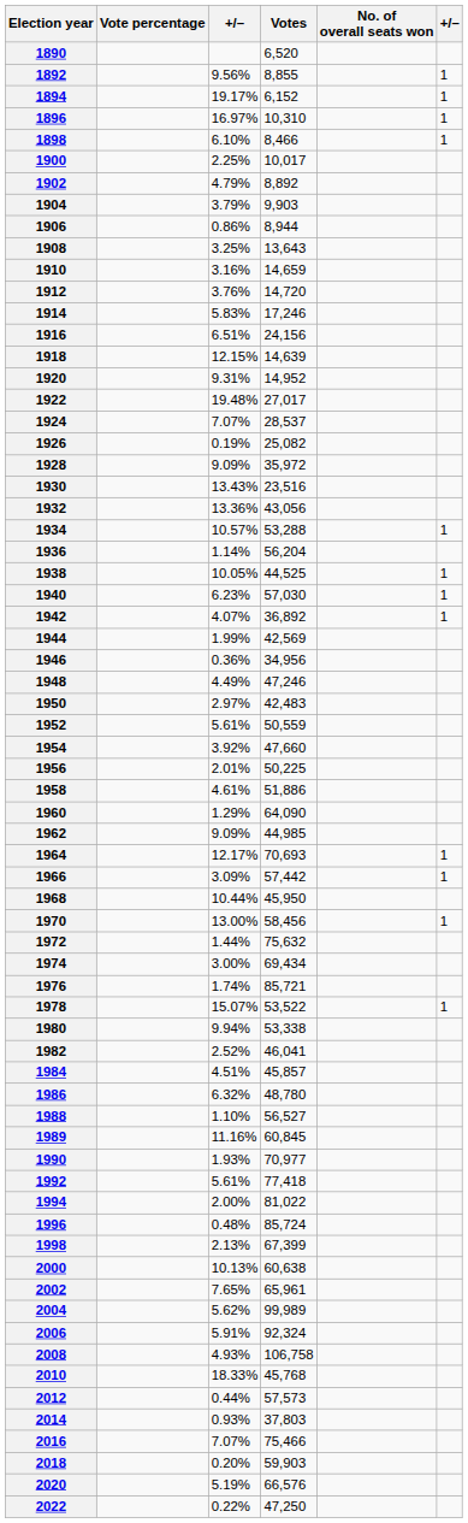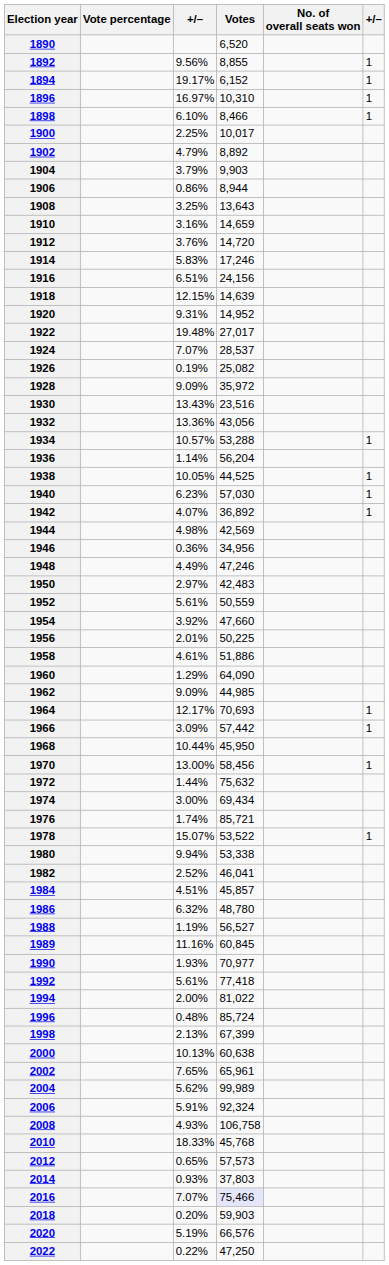 <table class=wikitable>
 <tr>
 <th>Election year</th>
 <th>Vote percentage</th>
 <th>+/–</th>
 <th>Votes</th>
 <th>No. of<br>overall seats won</th>
 <th>+/–</th>
 </tr>
 <tr>
 <th><a href='#'>1890</a></th>
 <td></td>
 <td></td>
 <td>6,520</td>
 <td></td>
 <td></td>
 </tr>
 <tr>
 <th><a href='#'>1892</a></th>
 <td></td>
 <td> 9.56%</td>
 <td>8,855</td>
 <td></td>
 <td> 1</td>
 </tr>
 <tr>
 <th><a href='#'>1894</a></th>
 <td></td>
 <td> 19.17%</td>
 <td>6,152</td>
 <td></td>
 <td> 1</td>
 </tr>
 <tr>
 <th><a href='#'>1896</a></th>
 <td></td>
 <td> 16.97%</td>
 <td>10,310</td>
 <td></td>
 <td> 1</td>
 </tr>
 <tr>
 <th><a href='#'>1898</a></th>
 <td></td>
 <td> 6.10%</td>
 <td>8,466</td>
 <td></td>
 <td> 1</td>
 </tr>
 <tr>
 <th><a href='#'>1900</a></th>
 <td></td>
 <td> 2.25%</td>
 <td>10,017</td>
 <td></td>
 <td></td>
 </tr>
 <tr>
 <th><a href='#'>1902</a></th>
 <td></td>
 <td> 4.79%</td>
 <td>8,892</td>
 <td></td>
 <td></td>
 </tr>
 <tr>
 <th>1904</th>
 <td></td>
 <td> 3.79%</td>
 <td>9,903</td>
 <td></td>
 <td></td>
 </tr>
 <tr>
 <th>1906</th>
 <td></td>
 <td> 0.86%</td>
 <td>8,944</td>
 <td></td>
 <td></td>
 </tr>
 <tr>
 <th>1908</th>
 <td></td>
 <td> 3.25%</td>
 <td>13,643</td>
 <td></td>
 <td></td>
 </tr>
 <tr>
 <th>1910</th>
 <td></td>
 <td> 3.16%</td>
 <td>14,659</td>
 <td></td>
 <td></td>
 </tr>
 <tr>
 <th>1912</th>
 <td></td>
 <td> 3.76%</td>
 <td>14,720</td>
 <td></td>
 <td></td>
 </tr>
 <tr>
 <th>1914</th>
 <td></td>
 <td> 5.83%</td>
 <td>17,246</td>
 <td></td>
 <td></td>
 </tr>
 <tr>
 <th>1916</th>
 <td></td>
 <td> 6.51%</td>
 <td>24,156</td>
 <td></td>
 <td></td>
 </tr>
 <tr>
 <th>1918</th>
 <td></td>
 <td> 12.15%</td>
 <td>14,639</td>
 <td></td>
 <td></td>
 </tr>
 <tr>
 <th>1920</th>
 <td></td>
 <td> 9.31%</td>
 <td>14,952</td>
 <td></td>
 <td></td>
 </tr>
 <tr>
 <th>1922</th>
 <td></td>
 <td> 19.48%</td>
 <td>27,017</td>
 <td></td>
 <td></td>
 </tr>
 <tr>
 <th>1924</th>
 <td></td>
 <td> 7.07%</td>
 <td>28,537</td>
 <td></td>
 <td></td>
 </tr>
 <tr>
 <th>1926</th>
 <td></td>
 <td> 0.19%</td>
 <td>25,082</td>
 <td></td>
 <td></td>
 </tr>
 <tr>
 <th>1928</th>
 <td></td>
 <td> 9.09%</td>
 <td>35,972</td>
 <td></td>
 <td></td>
 </tr>
 <tr>
 <th>1930</th>
 <td></td>
 <td> 13.43%</td>
 <td>23,516</td>
 <td></td>
 <td></td>
 </tr>
 <tr>
 <th>1932</th>
 <td></td>
 <td> 13.36%</td>
 <td>43,056</td>
 <td></td>
 <td></td>
 </tr>
 <tr>
 <th>1934</th>
 <td></td>
 <td> 10.57%</td>
 <td>53,288</td>
 <td></td>
 <td> 1</td>
 </tr>
 <tr>
 <th>1936</th>
 <td></td>
 <td> 1.14%</td>
 <td>56,204</td>
 <td></td>
 <td></td>
 </tr>
 <tr>
 <th>1938</th>
 <td></td>
 <td> 10.05%</td>
 <td>44,525</td>
 <td></td>
 <td> 1</td>
 </tr>
 <tr>
 <th>1940</th>
 <td></td>
 <td> 6.23%</td>
 <td>57,030</td>
 <td></td>
 <td> 1</td>
 </tr>
 <tr>
 <th>1942</th>
 <td></td>
 <td> 4.07%</td>
 <td>36,892</td>
 <td></td>
 <td> 1</td>
 </tr>
 <tr>
 <th>1944</th>
 <td></td>
-<td> 1.99%</td>
+<td> 4.98%</td>
 <td>42,569</td>
 <td></td>
 <td></td>
 </tr>
 <tr>
 <th>1946</th>
 <td></td>
 <td> 0.36%</td>
 <td>34,956</td>
 <td></td>
 <td></td>
 </tr>
 <tr>
 <th>1948</th>
 <td></td>
 <td> 4.49%</td>
 <td>47,246</td>
 <td></td>
 <td></td>
 </tr>
 <tr>
 <th>1950</th>
 <td></td>
 <td> 2.97%</td>
 <td>42,483</td>
 <td></td>
 <td></td>
 </tr>
 <tr>
 <th>1952</th>
 <td></td>
 <td> 5.61%</td>
 <td>50,559</td>
 <td></td>
 <td></td>
 </tr>
 <tr>
 <th>1954</th>
 <td></td>
 <td> 3.92%</td>
 <td>47,660</td>
 <td></td>
 <td></td>
 </tr>
 <tr>
 <th>1956</th>
 <td></td>
 <td> 2.01%</td>
 <td>50,225</td>
 <td></td>
 <td></td>
 </tr>
 <tr>
 <th>1958</th>
 <td></td>
 <td> 4.61%</td>
 <td>51,886</td>
 <td></td>
 <td></td>
 </tr>
 <tr>
 <th>1960</th>
 <td></td>
 <td> 1.29%</td>
 <td>64,090</td>
 <td></td>
 <td></td>
 </tr>
 <tr>
 <th>1962</th>
 <td></td>
 <td> 9.09%</td>
 <td>44,985</td>
 <td></td>
 <td></td>
 </tr>
 <tr>
 <th>1964</th>
 <td></td>
 <td> 12.17%</td>
 <td>70,693</td>
 <td></td>
 <td> 1</td>
 </tr>
 <tr>
 <th>1966</th>
 <td></td>
 <td> 3.09%</td>
 <td>57,442</td>
 <td></td>
 <td> 1</td>
 </tr>
 <tr>
 <th>1968</th>
 <td></td>
 <td> 10.44%</td>
 <td>45,950</td>
 <td></td>
 <td></td>
 </tr>
 <tr>
 <th>1970</th>
 <td></td>
 <td> 13.00%</td>
 <td>58,456</td>
 <td></td>
 <td> 1</td>
 </tr>
 <tr>
 <th>1972</th>
 <td></td>
 <td> 1.44%</td>
 <td>75,632</td>
 <td></td>
 <td></td>
 </tr>
 <tr>
 <th>1974</th>
 <td></td>
 <td> 3.00%</td>
 <td>69,434</td>
 <td></td>
 <td></td>
 </tr>
 <tr>
 <th>1976</th>
 <td></td>
 <td> 1.74%</td>
 <td>85,721</td>
 <td></td>
 <td></td>
 </tr>
 <tr>
 <th>1978</th>
 <td></td>
 <td> 15.07%</td>
 <td>53,522</td>
 <td></td>
 <td> 1</td>
 </tr>
 <tr>
 <th>1980</th>
 <td></td>
 <td> 9.94%</td>
 <td>53,338</td>
 <td></td>
 <td></td>
 </tr>
 <tr>
 <th>1982</th>
 <td></td>
 <td> 2.52%</td>
 <td>46,041</td>
 <td></td>
 <td></td>
 </tr>
 <tr>
 <th><a href='#'>1984</a></th>
 <td></td>
 <td> 4.51%</td>
 <td>45,857</td>
 <td></td>
 <td></td>
 </tr>
 <tr>
 <th><a href='#'>1986</a></th>
 <td></td>
 <td> 6.32%</td>
 <td>48,780</td>
 <td></td>
 <td></td>
 </tr>
 <tr>
 <th><a href='#'>1988</a></th>
 <td></td>
-<td> 1.10%</td>
+<td> 1.19%</td>
 <td>56,527</td>
 <td></td>
 <td></td>
 </tr>
 <tr>
 <th><a href='#'>1989</a></th>
 <td></td>
 <td> 11.16%</td>
 <td>60,845</td>
 <td></td>
 <td></td>
 </tr>
 <tr>
 <th><a href='#'>1990</a></th>
 <td></td>
 <td> 1.93%</td>
 <td>70,977</td>
 <td></td>
 <td></td>
 </tr>
 <tr>
 <th><a href='#'>1992</a></th>
 <td></td>
 <td> 5.61%</td>
 <td>77,418</td>
 <td></td>
 <td></td>
 </tr>
 <tr>
 <th><a href='#'>1994</a></th>
 <td></td>
 <td> 2.00%</td>
 <td>81,022</td>
 <td></td>
 <td></td>
 </tr>
 <tr>
 <th><a href='#'>1996</a></th>
 <td></td>
 <td> 0.48%</td>
 <td>85,724</td>
 <td></td>
 <td></td>
 </tr>
 <tr>
 <th><a href='#'>1998</a></th>
 <td></td>
 <td> 2.13%</td>
 <td>67,399</td>
 <td></td>
 <td></td>
 </tr>
 <tr>
 <th><a href='#'>2000</a></th>
 <td></td>
 <td> 10.13%</td>
 <td>60,638</td>
 <td></td>
 <td></td>
 </tr>
 <tr>
 <th><a href='#'>2002</a></th>
 <td></td>
 <td> 7.65%</td>
 <td>65,961</td>
 <td></td>
 <td></td>
 </tr>
 <tr>
 <th><a href='#'>2004</a></th>
 <td></td>
 <td> 5.62%</td>
 <td>99,989</td>
 <td></td>
 <td></td>
 </tr>
 <tr>
 <th><a href='#'>2006</a></th>
 <td></td>
 <td> 5.91%</td>
 <td>92,324</td>
 <td></td>
 <td></td>
 </tr>
 <tr>
 <th><a href='#'>2008</a></th>
 <td></td>
 <td> 4.93%</td>
 <td>106,758</td>
 <td></td>
 <td></td>
 </tr>
 <tr>
 <th><a href='#'>2010</a></th>
 <td></td>
 <td> 18.33%</td>
 <td>45,768</td>
 <td></td>
 <td></td>
 </tr>
 <tr>
 <th><a href='#'>2012</a></th>
 <td></td>
-<td> 0.44%</td>
+<td> 0.65%</td>
 <td>57,573</td>
 <td></td>
 <td></td>
 </tr>
 <tr>
 <th><a href='#'>2014</a></th>
 <td></td>
 <td> 0.93%</td>
 <td>37,803</td>
 <td></td>
 <td></td>
 </tr>
 <tr>
 <th><a href='#'>2016</a></th>
 <td></td>
 <td> 7.07%</td>
-<td>75,466</td>
+<td style="background: lavender;">75,466</td>
 <td></td>
 <td></td>
 </tr>
 <tr>
 <th><a href='#'>2018</a></th>
 <td></td>
 <td> 0.20%</td>
 <td>59,903</td>
 <td></td>
 <td></td>
 </tr>
 <tr>
 <th><a href='#'>2020</a></th>
 <td></td>
 <td> 5.19%</td>
 <td>66,576</td>
 <td></td>
 <td></td>
 </tr>
 <tr>
 <th><a href='#'>2022</a></th>
 <td></td>
 <td> 0.22%</td>
 <td>47,250</td>
 <td></td>
 <td></td>
 </tr>
 </table>
